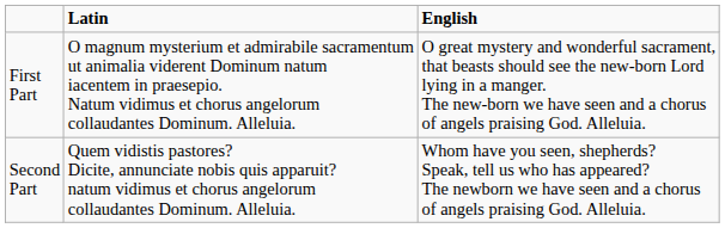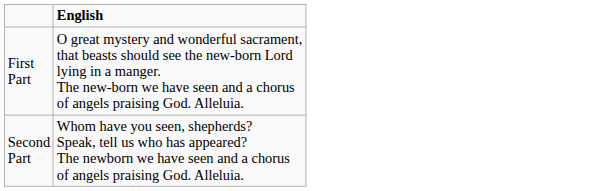 <table class="wikitable">
 <tr>
 <td></td>
-<td><strong>Latin</strong></td>
 <td><strong>English</strong></td>
 </tr>
 <tr>
 <td>First<br>Part</td>
-<td>O magnum  mysterium et admirabile sacramentum<br>ut animalia viderent Dominum natum<br>iacentem in  praesepio.<br>Natum  vidimus et chorus angelorum<br>collaudantes  Dominum. Alleluia.</td>
 <td>O great  mystery and wonderful sacrament,<br>that beasts should see the new-born Lord<br>lying in a  manger.<br>The new-born  we have seen and a chorus<br>of angels  praising God. Alleluia.</td>
 </tr>
 <tr>
 <td>Second<br>Part</td>
-<td>Quem vidistis pastores?<br>Dicite, annunciate nobis quis apparuit?<br>natum vidimus et chorus angelorum<br>collaudantes Dominum. Alleluia.</td>
 <td>Whom have  you seen, shepherds?<br>Speak, tell us who has appeared?<br>The newborn  we have seen and a chorus<br>of angels  praising God. Alleluia.</td>
 </tr>
 </table>
